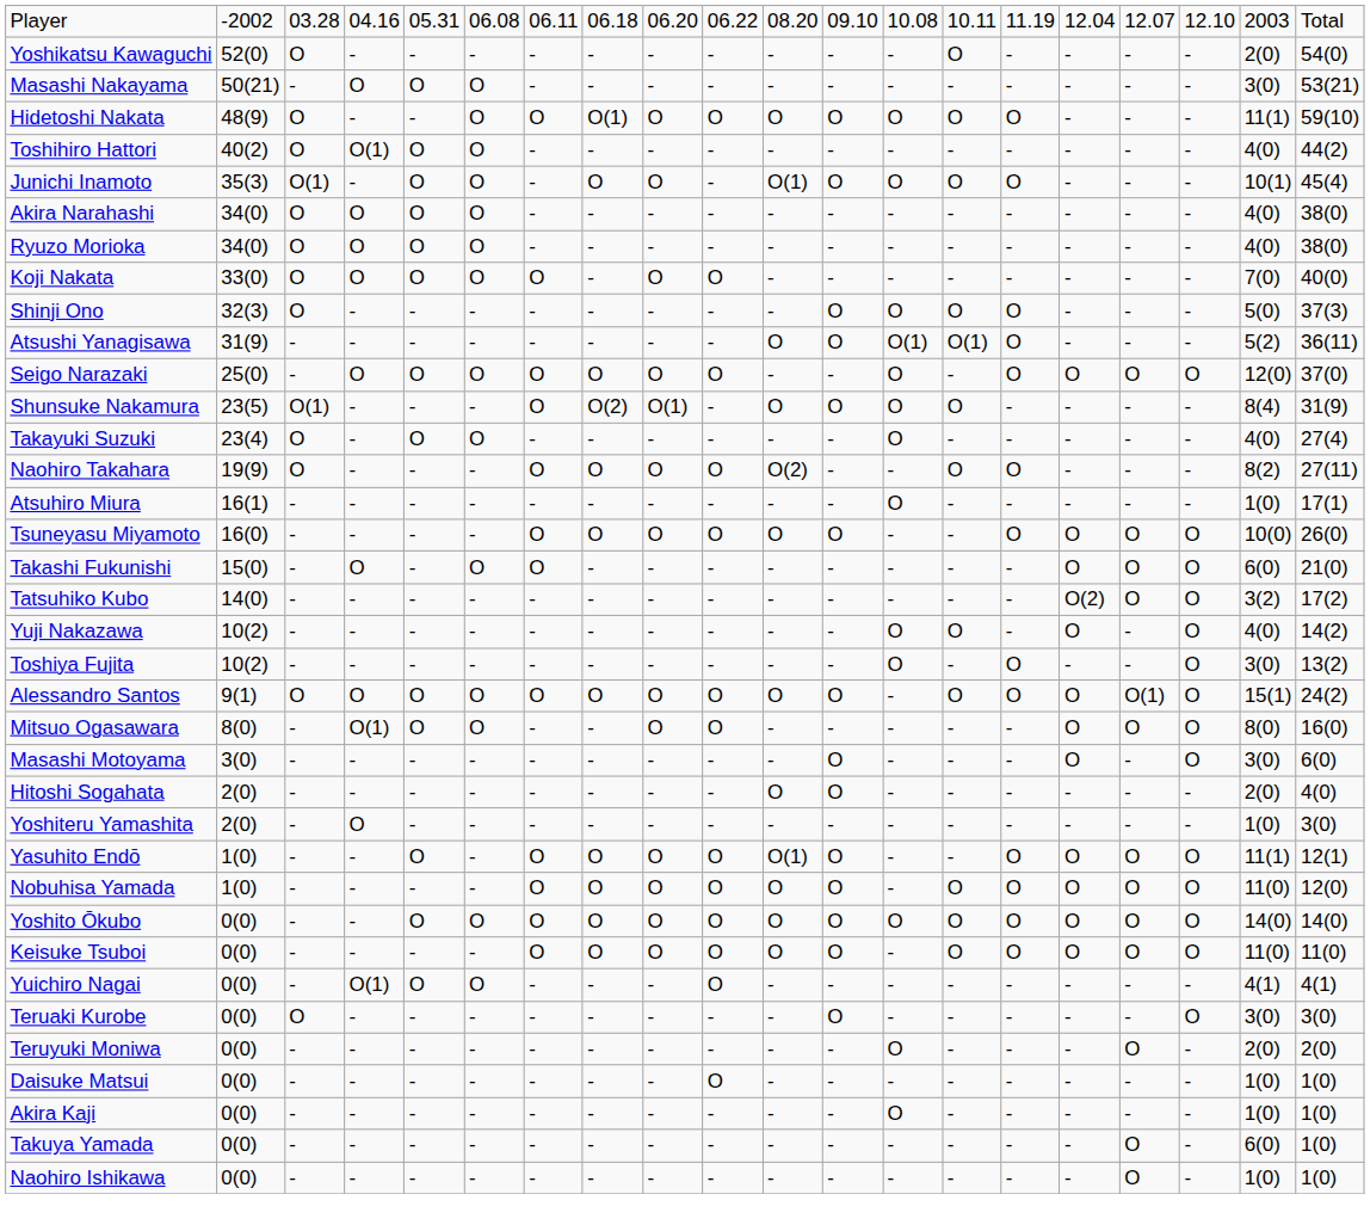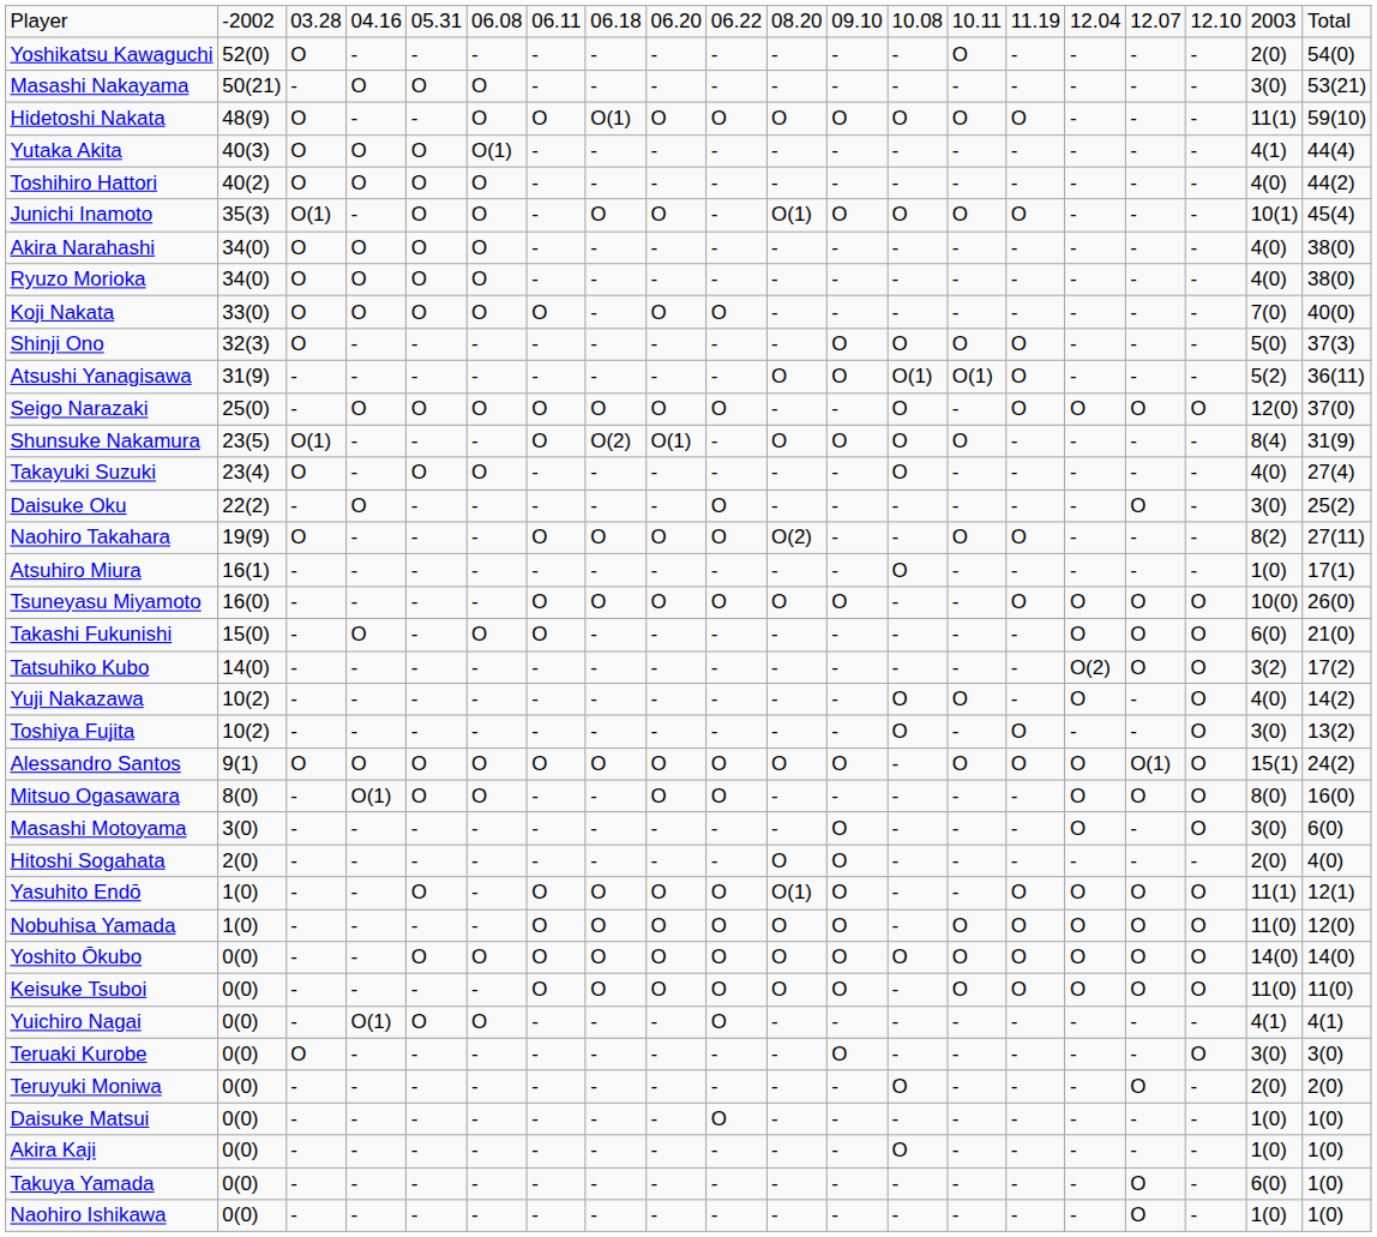 <table class="wikitable" style="text-align:left;">
 <tr>
 <td>Player</td>
 <td>-2002</td>
 <td>03.28</td>
 <td>04.16</td>
 <td>05.31</td>
 <td>06.08</td>
 <td>06.11</td>
 <td>06.18</td>
 <td>06.20</td>
 <td>06.22</td>
 <td>08.20</td>
 <td>09.10</td>
 <td>10.08</td>
 <td>10.11</td>
 <td>11.19</td>
 <td>12.04</td>
 <td>12.07</td>
 <td>12.10</td>
 <td>2003</td>
 <td>Total</td>
 </tr>
 <tr>
 <td><a href='#'>Yoshikatsu Kawaguchi</a></td>
 <td>52(0)</td>
 <td>O</td>
 <td>-</td>
 <td>-</td>
 <td>-</td>
 <td>-</td>
 <td>-</td>
 <td>-</td>
 <td>-</td>
 <td>-</td>
 <td>-</td>
 <td>-</td>
 <td>O</td>
 <td>-</td>
 <td>-</td>
 <td>-</td>
 <td>-</td>
 <td>2(0)</td>
 <td>54(0)</td>
 </tr>
 <tr>
 <td><a href='#'>Masashi Nakayama</a></td>
 <td>50(21)</td>
 <td>-</td>
 <td>O</td>
 <td>O</td>
 <td>O</td>
 <td>-</td>
 <td>-</td>
 <td>-</td>
 <td>-</td>
 <td>-</td>
 <td>-</td>
 <td>-</td>
 <td>-</td>
 <td>-</td>
 <td>-</td>
 <td>-</td>
 <td>-</td>
 <td>3(0)</td>
 <td>53(21)</td>
 </tr>
 <tr>
 <td><a href='#'>Hidetoshi Nakata</a></td>
 <td>48(9)</td>
 <td>O</td>
 <td>-</td>
 <td>-</td>
 <td>O</td>
 <td>O</td>
 <td>O(1)</td>
 <td>O</td>
 <td>O</td>
 <td>O</td>
 <td>O</td>
 <td>O</td>
 <td>O</td>
 <td>O</td>
 <td>-</td>
 <td>-</td>
 <td>-</td>
 <td>11(1)</td>
 <td>59(10)</td>
 </tr>
 <tr>
+<td><a href='#'>Yutaka Akita</a></td>
+<td>40(3)</td>
+<td>O</td>
+<td>O</td>
+<td>O</td>
+<td>O(1)</td>
+<td>-</td>
+<td>-</td>
+<td>-</td>
+<td>-</td>
+<td>-</td>
+<td>-</td>
+<td>-</td>
+<td>-</td>
+<td>-</td>
+<td>-</td>
+<td>-</td>
+<td>-</td>
+<td>4(1)</td>
+<td>44(4)</td>
+</tr>
+<tr>
 <td><a href='#'>Toshihiro Hattori</a></td>
 <td>40(2)</td>
 <td>O</td>
-<td>O(1)</td>
+<td>O</td>
 <td>O</td>
 <td>O</td>
 <td>-</td>
 <td>-</td>
 <td>-</td>
 <td>-</td>
 <td>-</td>
 <td>-</td>
 <td>-</td>
 <td>-</td>
 <td>-</td>
 <td>-</td>
 <td>-</td>
 <td>-</td>
 <td>4(0)</td>
 <td>44(2)</td>
 </tr>
 <tr>
 <td><a href='#'>Junichi Inamoto</a></td>
 <td>35(3)</td>
 <td>O(1)</td>
 <td>-</td>
 <td>O</td>
 <td>O</td>
 <td>-</td>
 <td>O</td>
 <td>O</td>
 <td>-</td>
 <td>O(1)</td>
 <td>O</td>
 <td>O</td>
 <td>O</td>
 <td>O</td>
 <td>-</td>
 <td>-</td>
 <td>-</td>
 <td>10(1)</td>
 <td>45(4)</td>
 </tr>
 <tr>
 <td><a href='#'>Akira Narahashi</a></td>
 <td>34(0)</td>
 <td>O</td>
 <td>O</td>
 <td>O</td>
 <td>O</td>
 <td>-</td>
 <td>-</td>
 <td>-</td>
 <td>-</td>
 <td>-</td>
 <td>-</td>
 <td>-</td>
 <td>-</td>
 <td>-</td>
 <td>-</td>
 <td>-</td>
 <td>-</td>
 <td>4(0)</td>
 <td>38(0)</td>
 </tr>
 <tr>
 <td><a href='#'>Ryuzo Morioka</a></td>
 <td>34(0)</td>
 <td>O</td>
 <td>O</td>
 <td>O</td>
 <td>O</td>
 <td>-</td>
 <td>-</td>
 <td>-</td>
 <td>-</td>
 <td>-</td>
 <td>-</td>
 <td>-</td>
 <td>-</td>
 <td>-</td>
 <td>-</td>
 <td>-</td>
 <td>-</td>
 <td>4(0)</td>
 <td>38(0)</td>
 </tr>
 <tr>
 <td><a href='#'>Koji Nakata</a></td>
 <td>33(0)</td>
 <td>O</td>
 <td>O</td>
 <td>O</td>
 <td>O</td>
 <td>O</td>
 <td>-</td>
 <td>O</td>
 <td>O</td>
 <td>-</td>
 <td>-</td>
 <td>-</td>
 <td>-</td>
 <td>-</td>
 <td>-</td>
 <td>-</td>
 <td>-</td>
 <td>7(0)</td>
 <td>40(0)</td>
 </tr>
 <tr>
 <td><a href='#'>Shinji Ono</a></td>
 <td>32(3)</td>
 <td>O</td>
 <td>-</td>
 <td>-</td>
 <td>-</td>
 <td>-</td>
 <td>-</td>
 <td>-</td>
 <td>-</td>
 <td>-</td>
 <td>O</td>
 <td>O</td>
 <td>O</td>
 <td>O</td>
 <td>-</td>
 <td>-</td>
 <td>-</td>
 <td>5(0)</td>
 <td>37(3)</td>
 </tr>
 <tr>
 <td><a href='#'>Atsushi Yanagisawa</a></td>
 <td>31(9)</td>
 <td>-</td>
 <td>-</td>
 <td>-</td>
 <td>-</td>
 <td>-</td>
 <td>-</td>
 <td>-</td>
 <td>-</td>
 <td>O</td>
 <td>O</td>
 <td>O(1)</td>
 <td>O(1)</td>
 <td>O</td>
 <td>-</td>
 <td>-</td>
 <td>-</td>
 <td>5(2)</td>
 <td>36(11)</td>
 </tr>
 <tr>
 <td><a href='#'>Seigo Narazaki</a></td>
 <td>25(0)</td>
 <td>-</td>
 <td>O</td>
 <td>O</td>
 <td>O</td>
 <td>O</td>
 <td>O</td>
 <td>O</td>
 <td>O</td>
 <td>-</td>
 <td>-</td>
 <td>O</td>
 <td>-</td>
 <td>O</td>
 <td>O</td>
 <td>O</td>
 <td>O</td>
 <td>12(0)</td>
 <td>37(0)</td>
 </tr>
 <tr>
 <td><a href='#'>Shunsuke Nakamura</a></td>
 <td>23(5)</td>
 <td>O(1)</td>
 <td>-</td>
 <td>-</td>
 <td>-</td>
 <td>O</td>
 <td>O(2)</td>
 <td>O(1)</td>
 <td>-</td>
 <td>O</td>
 <td>O</td>
 <td>O</td>
 <td>O</td>
 <td>-</td>
 <td>-</td>
 <td>-</td>
 <td>-</td>
 <td>8(4)</td>
 <td>31(9)</td>
 </tr>
 <tr>
 <td><a href='#'>Takayuki Suzuki</a></td>
 <td>23(4)</td>
 <td>O</td>
 <td>-</td>
 <td>O</td>
 <td>O</td>
 <td>-</td>
 <td>-</td>
 <td>-</td>
 <td>-</td>
 <td>-</td>
 <td>-</td>
 <td>O</td>
 <td>-</td>
 <td>-</td>
 <td>-</td>
 <td>-</td>
 <td>-</td>
 <td>4(0)</td>
 <td>27(4)</td>
+</tr>
+<tr>
+<td><a href='#'>Daisuke Oku</a></td>
+<td>22(2)</td>
+<td>-</td>
+<td>O</td>
+<td>-</td>
+<td>-</td>
+<td>-</td>
+<td>-</td>
+<td>-</td>
+<td>O</td>
+<td>-</td>
+<td>-</td>
+<td>-</td>
+<td>-</td>
+<td>-</td>
+<td>-</td>
+<td>O</td>
+<td>-</td>
+<td>3(0)</td>
+<td>25(2)</td>
 </tr>
 <tr>
 <td><a href='#'>Naohiro Takahara</a></td>
 <td>19(9)</td>
 <td>O</td>
 <td>-</td>
 <td>-</td>
 <td>-</td>
 <td>O</td>
 <td>O</td>
 <td>O</td>
 <td>O</td>
 <td>O(2)</td>
 <td>-</td>
 <td>-</td>
 <td>O</td>
 <td>O</td>
 <td>-</td>
 <td>-</td>
 <td>-</td>
 <td>8(2)</td>
 <td>27(11)</td>
 </tr>
 <tr>
 <td><a href='#'>Atsuhiro Miura</a></td>
 <td>16(1)</td>
 <td>-</td>
 <td>-</td>
 <td>-</td>
 <td>-</td>
 <td>-</td>
 <td>-</td>
 <td>-</td>
 <td>-</td>
 <td>-</td>
 <td>-</td>
 <td>O</td>
 <td>-</td>
 <td>-</td>
 <td>-</td>
 <td>-</td>
 <td>-</td>
 <td>1(0)</td>
 <td>17(1)</td>
 </tr>
 <tr>
 <td><a href='#'>Tsuneyasu Miyamoto</a></td>
 <td>16(0)</td>
 <td>-</td>
 <td>-</td>
 <td>-</td>
 <td>-</td>
 <td>O</td>
 <td>O</td>
 <td>O</td>
 <td>O</td>
 <td>O</td>
 <td>O</td>
 <td>-</td>
 <td>-</td>
 <td>O</td>
 <td>O</td>
 <td>O</td>
 <td>O</td>
 <td>10(0)</td>
 <td>26(0)</td>
 </tr>
 <tr>
 <td><a href='#'>Takashi Fukunishi</a></td>
 <td>15(0)</td>
 <td>-</td>
 <td>O</td>
 <td>-</td>
 <td>O</td>
 <td>O</td>
 <td>-</td>
 <td>-</td>
 <td>-</td>
 <td>-</td>
 <td>-</td>
 <td>-</td>
 <td>-</td>
 <td>-</td>
 <td>O</td>
 <td>O</td>
 <td>O</td>
 <td>6(0)</td>
 <td>21(0)</td>
 </tr>
 <tr>
 <td><a href='#'>Tatsuhiko Kubo</a></td>
 <td>14(0)</td>
 <td>-</td>
 <td>-</td>
 <td>-</td>
 <td>-</td>
 <td>-</td>
 <td>-</td>
 <td>-</td>
 <td>-</td>
 <td>-</td>
 <td>-</td>
 <td>-</td>
 <td>-</td>
 <td>-</td>
 <td>O(2)</td>
 <td>O</td>
 <td>O</td>
 <td>3(2)</td>
 <td>17(2)</td>
 </tr>
 <tr>
 <td><a href='#'>Yuji Nakazawa</a></td>
 <td>10(2)</td>
 <td>-</td>
 <td>-</td>
 <td>-</td>
 <td>-</td>
 <td>-</td>
 <td>-</td>
 <td>-</td>
 <td>-</td>
 <td>-</td>
 <td>-</td>
 <td>O</td>
 <td>O</td>
 <td>-</td>
 <td>O</td>
 <td>-</td>
 <td>O</td>
 <td>4(0)</td>
 <td>14(2)</td>
 </tr>
 <tr>
 <td><a href='#'>Toshiya Fujita</a></td>
 <td>10(2)</td>
 <td>-</td>
 <td>-</td>
 <td>-</td>
 <td>-</td>
 <td>-</td>
 <td>-</td>
 <td>-</td>
 <td>-</td>
 <td>-</td>
 <td>-</td>
 <td>O</td>
 <td>-</td>
 <td>O</td>
 <td>-</td>
 <td>-</td>
 <td>O</td>
 <td>3(0)</td>
 <td>13(2)</td>
 </tr>
 <tr>
 <td><a href='#'>Alessandro Santos</a></td>
 <td>9(1)</td>
 <td>O</td>
 <td>O</td>
 <td>O</td>
 <td>O</td>
 <td>O</td>
 <td>O</td>
 <td>O</td>
 <td>O</td>
 <td>O</td>
 <td>O</td>
 <td>-</td>
 <td>O</td>
 <td>O</td>
 <td>O</td>
 <td>O(1)</td>
 <td>O</td>
 <td>15(1)</td>
 <td>24(2)</td>
 </tr>
 <tr>
 <td><a href='#'>Mitsuo Ogasawara</a></td>
 <td>8(0)</td>
 <td>-</td>
 <td>O(1)</td>
 <td>O</td>
 <td>O</td>
 <td>-</td>
 <td>-</td>
 <td>O</td>
 <td>O</td>
 <td>-</td>
 <td>-</td>
 <td>-</td>
 <td>-</td>
 <td>-</td>
 <td>O</td>
 <td>O</td>
 <td>O</td>
 <td>8(0)</td>
 <td>16(0)</td>
 </tr>
 <tr>
 <td><a href='#'>Masashi Motoyama</a></td>
 <td>3(0)</td>
 <td>-</td>
 <td>-</td>
 <td>-</td>
 <td>-</td>
 <td>-</td>
 <td>-</td>
 <td>-</td>
 <td>-</td>
 <td>-</td>
 <td>O</td>
 <td>-</td>
 <td>-</td>
 <td>-</td>
 <td>O</td>
 <td>-</td>
 <td>O</td>
 <td>3(0)</td>
 <td>6(0)</td>
 </tr>
 <tr>
 <td><a href='#'>Hitoshi Sogahata</a></td>
 <td>2(0)</td>
 <td>-</td>
 <td>-</td>
 <td>-</td>
 <td>-</td>
 <td>-</td>
 <td>-</td>
 <td>-</td>
 <td>-</td>
 <td>O</td>
 <td>O</td>
 <td>-</td>
 <td>-</td>
 <td>-</td>
 <td>-</td>
 <td>-</td>
 <td>-</td>
 <td>2(0)</td>
 <td>4(0)</td>
 </tr>
 <tr>
-<td><a href='#'>Yoshiteru Yamashita</a></td>
-<td>2(0)</td>
-<td>-</td>
-<td>O</td>
-<td>-</td>
-<td>-</td>
-<td>-</td>
-<td>-</td>
-<td>-</td>
-<td>-</td>
-<td>-</td>
-<td>-</td>
-<td>-</td>
-<td>-</td>
-<td>-</td>
-<td>-</td>
-<td>-</td>
-<td>-</td>
-<td>1(0)</td>
-<td>3(0)</td>
-</tr>
-<tr>
 <td><a href='#'>Yasuhito Endō</a></td>
 <td>1(0)</td>
 <td>-</td>
 <td>-</td>
 <td>O</td>
 <td>-</td>
 <td>O</td>
 <td>O</td>
 <td>O</td>
 <td>O</td>
 <td>O(1)</td>
 <td>O</td>
 <td>-</td>
 <td>-</td>
 <td>O</td>
 <td>O</td>
 <td>O</td>
 <td>O</td>
 <td>11(1)</td>
 <td>12(1)</td>
 </tr>
 <tr>
 <td><a href='#'>Nobuhisa Yamada</a></td>
 <td>1(0)</td>
 <td>-</td>
 <td>-</td>
 <td>-</td>
 <td>-</td>
 <td>O</td>
 <td>O</td>
 <td>O</td>
 <td>O</td>
 <td>O</td>
 <td>O</td>
 <td>-</td>
 <td>O</td>
 <td>O</td>
 <td>O</td>
 <td>O</td>
 <td>O</td>
 <td>11(0)</td>
 <td>12(0)</td>
 </tr>
 <tr>
 <td><a href='#'>Yoshito Ōkubo</a></td>
 <td>0(0)</td>
 <td>-</td>
 <td>-</td>
 <td>O</td>
 <td>O</td>
 <td>O</td>
 <td>O</td>
 <td>O</td>
 <td>O</td>
 <td>O</td>
 <td>O</td>
 <td>O</td>
 <td>O</td>
 <td>O</td>
 <td>O</td>
 <td>O</td>
 <td>O</td>
 <td>14(0)</td>
 <td>14(0)</td>
 </tr>
 <tr>
 <td><a href='#'>Keisuke Tsuboi</a></td>
 <td>0(0)</td>
 <td>-</td>
 <td>-</td>
 <td>-</td>
 <td>-</td>
 <td>O</td>
 <td>O</td>
 <td>O</td>
 <td>O</td>
 <td>O</td>
 <td>O</td>
 <td>-</td>
 <td>O</td>
 <td>O</td>
 <td>O</td>
 <td>O</td>
 <td>O</td>
 <td>11(0)</td>
 <td>11(0)</td>
 </tr>
 <tr>
 <td><a href='#'>Yuichiro Nagai</a></td>
 <td>0(0)</td>
 <td>-</td>
 <td>O(1)</td>
 <td>O</td>
 <td>O</td>
 <td>-</td>
 <td>-</td>
 <td>-</td>
 <td>O</td>
 <td>-</td>
 <td>-</td>
 <td>-</td>
 <td>-</td>
 <td>-</td>
 <td>-</td>
 <td>-</td>
 <td>-</td>
 <td>4(1)</td>
 <td>4(1)</td>
 </tr>
 <tr>
 <td><a href='#'>Teruaki Kurobe</a></td>
 <td>0(0)</td>
 <td>O</td>
 <td>-</td>
 <td>-</td>
 <td>-</td>
 <td>-</td>
 <td>-</td>
 <td>-</td>
 <td>-</td>
 <td>-</td>
 <td>O</td>
 <td>-</td>
 <td>-</td>
 <td>-</td>
 <td>-</td>
 <td>-</td>
 <td>O</td>
 <td>3(0)</td>
 <td>3(0)</td>
 </tr>
 <tr>
 <td><a href='#'>Teruyuki Moniwa</a></td>
 <td>0(0)</td>
 <td>-</td>
 <td>-</td>
 <td>-</td>
 <td>-</td>
 <td>-</td>
 <td>-</td>
 <td>-</td>
 <td>-</td>
 <td>-</td>
 <td>-</td>
 <td>O</td>
 <td>-</td>
 <td>-</td>
 <td>-</td>
 <td>O</td>
 <td>-</td>
 <td>2(0)</td>
 <td>2(0)</td>
 </tr>
 <tr>
 <td><a href='#'>Daisuke Matsui</a></td>
 <td>0(0)</td>
 <td>-</td>
 <td>-</td>
 <td>-</td>
 <td>-</td>
 <td>-</td>
 <td>-</td>
 <td>-</td>
 <td>O</td>
 <td>-</td>
 <td>-</td>
 <td>-</td>
 <td>-</td>
 <td>-</td>
 <td>-</td>
 <td>-</td>
 <td>-</td>
 <td>1(0)</td>
 <td>1(0)</td>
 </tr>
 <tr>
 <td><a href='#'>Akira Kaji</a></td>
 <td>0(0)</td>
 <td>-</td>
 <td>-</td>
 <td>-</td>
 <td>-</td>
 <td>-</td>
 <td>-</td>
 <td>-</td>
 <td>-</td>
 <td>-</td>
 <td>-</td>
 <td>O</td>
 <td>-</td>
 <td>-</td>
 <td>-</td>
 <td>-</td>
 <td>-</td>
 <td>1(0)</td>
 <td>1(0)</td>
 </tr>
 <tr>
 <td><a href='#'>Takuya Yamada</a></td>
 <td>0(0)</td>
 <td>-</td>
 <td>-</td>
 <td>-</td>
 <td>-</td>
 <td>-</td>
 <td>-</td>
 <td>-</td>
 <td>-</td>
 <td>-</td>
 <td>-</td>
 <td>-</td>
 <td>-</td>
 <td>-</td>
 <td>-</td>
 <td>O</td>
 <td>-</td>
 <td>6(0)</td>
 <td>1(0)</td>
 </tr>
 <tr>
 <td><a href='#'>Naohiro Ishikawa</a></td>
 <td>0(0)</td>
 <td>-</td>
 <td>-</td>
 <td>-</td>
 <td>-</td>
 <td>-</td>
 <td>-</td>
 <td>-</td>
 <td>-</td>
 <td>-</td>
 <td>-</td>
 <td>-</td>
 <td>-</td>
 <td>-</td>
 <td>-</td>
 <td>O</td>
 <td>-</td>
 <td>1(0)</td>
 <td>1(0)</td>
 </tr>
 </table>
